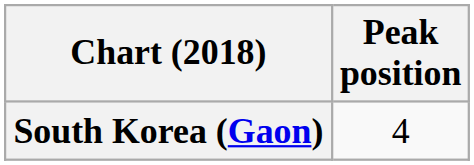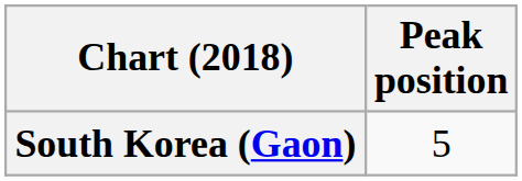 <table class="wikitable sortable plainrowheaders" style="text-align:center">
 <tr>
 <th scope="col">Chart (2018)</th>
 <th scope="col">Peak<br>position</th>
 </tr>
 <tr>
 <th scope="row">South Korea (<a href='#'>Gaon</a>)</th>
-<td>4</td>
+<td>5</td>
 </tr>
 </table>
